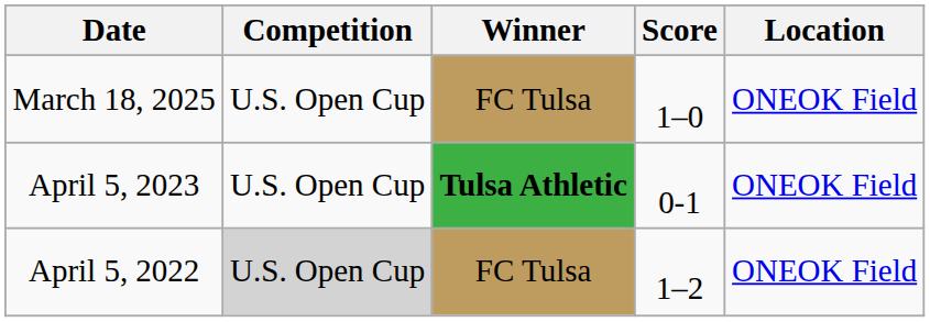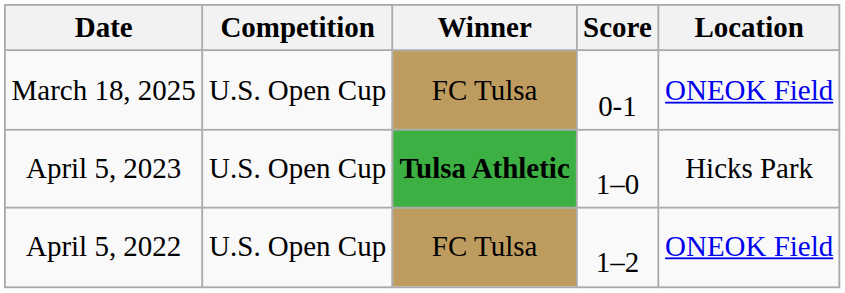 <table class="wikitable" style="text-align:center">
 <tr>
 <th>Date</th>
 <th>Competition</th>
 <th>Winner</th>
 <th>Score</th>
 <th>Location</th>
 </tr>
 <tr>
 <td>March 18, 2025</td>
 <td>U.S. Open Cup</td>
 <td bgcolor=be9c5f><span>FC Tulsa</span></td>
-<td align=center><br>1–0</td>
+<td align=center><br>0-1</td>
 <td><a href='#'>ONEOK Field</a></td>
 </tr>
 <tr>
 <td>April 5, 2023</td>
 <td>U.S. Open Cup</td>
 <td bgcolor=#3CB043><strong><span>Tulsa Athletic</span></strong></td>
-<td align=center><br>0-1</td>
-<td><a href='#'>ONEOK Field</a></td>
+<td align=center><br>1–0</td>
+<td>Hicks Park</td>
 </tr>
 <tr>
 <td>April 5, 2022</td>
-<td style="background: lightgrey;">U.S. Open Cup</td>
+<td>U.S. Open Cup</td>
 <td bgcolor=be9c5f><span>FC Tulsa</span></td>
 <td align=center><br>1–2</td>
 <td><a href='#'>ONEOK Field</a></td>
 </tr>
 </table>
